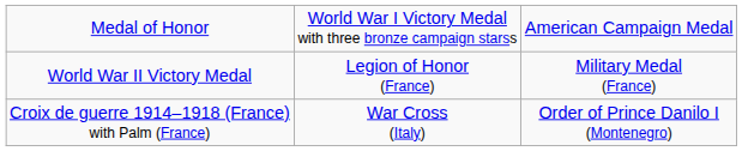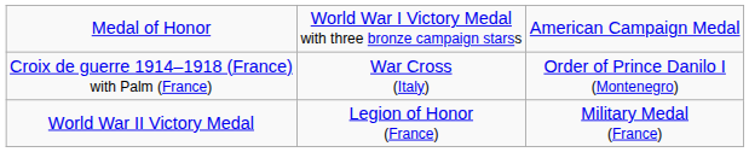 <table class="wikitable" style="margin:1em auto; text-align:center;">
 <tr>
 <td><a href='#'>Medal of Honor</a><br></td>
 <td><a href='#'>World War I Victory Medal</a><br><small>with three <a href='#'>bronze campaign stars</a>s</small></td>
 <td><a href='#'>American Campaign Medal</a></td>
 </tr>
 <tr>
+<td><a href='#'>Croix de guerre 1914–1918 (France)</a><br><small>with Palm (<a href='#'>France</a>)</small></td>
+<td><a href='#'>War Cross</a><br><small>(<a href='#'>Italy</a>)</small></td>
+<td><a href='#'>Order of Prince Danilo I</a><br><small>(<a href='#'>Montenegro</a>)</small></td>
+</tr>
+<tr>
 <td><a href='#'>World War II Victory Medal</a></td>
 <td><a href='#'>Legion of Honor</a><br><small>(<a href='#'>France</a>)</small></td>
 <td><a href='#'>Military Medal</a><br><small>(<a href='#'>France</a>)</small></td>
 </tr>
-<tr>
-<td><a href='#'>Croix de guerre 1914–1918 (France)</a><br><small>with Palm (<a href='#'>France</a>)</small></td>
-<td><a href='#'>War Cross</a><br><small>(<a href='#'>Italy</a>)</small></td>
-<td><a href='#'>Order of Prince Danilo I</a><br><small>(<a href='#'>Montenegro</a>)</small></td>
-</tr>
 </table>
